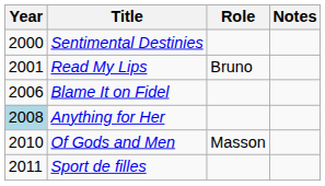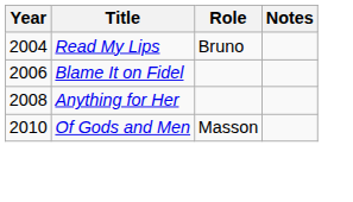 <table class="wikitable sortable">
 <tr>
 <th>Year</th>
 <th>Title</th>
 <th>Role</th>
 <th class="unsortable">Notes</th>
 </tr>
 <tr>
-<td>2000</td>
-<td><em><a href='#'>Sentimental Destinies</a></em></td>
-<td></td>
-<td></td>
-</tr>
-<tr>
-<td>2001</td>
+<td>2004</td>
 <td><em><a href='#'>Read My Lips</a></em></td>
 <td>Bruno</td>
 <td></td>
 </tr>
 <tr>
 <td>2006</td>
 <td><em><a href='#'>Blame It on Fidel</a></em></td>
 <td></td>
 <td></td>
 </tr>
 <tr>
-<td style="background: lightblue;">2008</td>
+<td>2008</td>
 <td><em><a href='#'>Anything for Her</a></em></td>
 <td></td>
 <td></td>
 </tr>
 <tr>
 <td>2010</td>
 <td><em><a href='#'>Of Gods and Men</a></em></td>
 <td>Masson</td>
 <td></td>
 </tr>
-<tr>
-<td>2011</td>
-<td><em><a href='#'>Sport de filles</a></em></td>
-<td></td>
-<td></td>
-</tr>
 </table>
